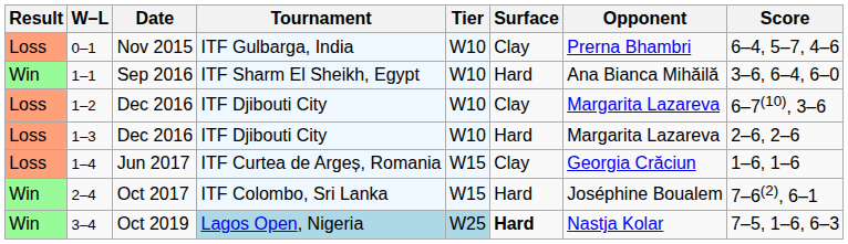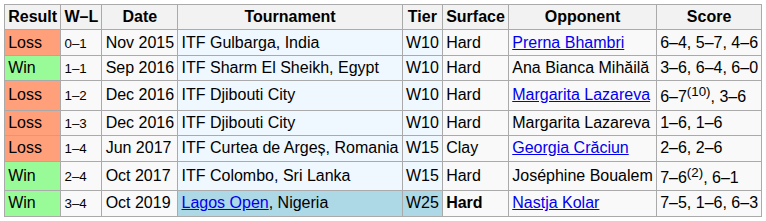 <table class="wikitable sortable">
 <tr>
 <th>Result</th>
 <th class=unsortable>W–L</th>
 <th>Date</th>
 <th>Tournament</th>
 <th>Tier</th>
 <th>Surface</th>
 <th>Opponent</th>
 <th class=unsortable>Score</th>
 </tr>
 <tr>
 <td bgcolor="FFA07A">Loss</td>
 <td><small>0–1</small></td>
 <td>Nov 2015</td>
 <td style="background:#f0f8ff;">ITF Gulbarga, India</td>
 <td style="background:#f0f8ff;">W10</td>
-<td>Clay</td>
+<td>Hard</td>
 <td> <a href='#'>Prerna Bhambri</a></td>
 <td>6–4, 5–7, 4–6</td>
 </tr>
 <tr>
 <td style="background:#98fb98;">Win</td>
 <td><small>1–1</small></td>
 <td>Sep 2016</td>
 <td style="background:#f0f8ff;">ITF Sharm El Sheikh, Egypt</td>
 <td style="background:#f0f8ff;">W10</td>
 <td>Hard</td>
 <td> Ana Bianca Mihăilă</td>
 <td>3–6, 6–4, 6–0</td>
 </tr>
 <tr>
 <td bgcolor="FFA07A">Loss</td>
 <td><small>1–2</small></td>
 <td>Dec 2016</td>
 <td style="background:#f0f8ff;">ITF Djibouti City</td>
 <td style="background:#f0f8ff;">W10</td>
-<td>Clay</td>
+<td>Hard</td>
 <td> <a href='#'>Margarita Lazareva</a></td>
 <td>6–7<sup>(10)</sup>, 3–6</td>
 </tr>
 <tr>
 <td bgcolor="FFA07A">Loss</td>
 <td><small>1–3</small></td>
 <td>Dec 2016</td>
 <td style="background:#f0f8ff;">ITF Djibouti City</td>
 <td style="background:#f0f8ff;">W10</td>
 <td>Hard</td>
 <td> Margarita Lazareva</td>
-<td>2–6, 2–6</td>
+<td>1–6, 1–6</td>
 </tr>
 <tr>
 <td bgcolor="FFA07A">Loss</td>
 <td><small>1–4</small></td>
 <td>Jun 2017</td>
 <td style="background:#f0f8ff;">ITF Curtea de Argeș, Romania</td>
 <td style="background:#f0f8ff;">W15</td>
 <td>Clay</td>
 <td> <a href='#'>Georgia Crăciun</a></td>
-<td>1–6, 1–6</td>
+<td>2–6, 2–6</td>
 </tr>
 <tr>
 <td style="background:#98fb98;">Win</td>
 <td><small>2–4</small></td>
 <td>Oct 2017</td>
 <td style="background:#f0f8ff;">ITF Colombo, Sri Lanka</td>
 <td style="background:#f0f8ff;">W15</td>
 <td>Hard</td>
 <td> Joséphine Boualem</td>
 <td>7–6<sup>(2)</sup>, 6–1</td>
 </tr>
 <tr>
 <td style="background:#98fb98;">Win</td>
 <td><small>3–4</small></td>
 <td>Oct 2019</td>
 <td style="background:lightblue;"><a href='#'>Lagos Open</a>, Nigeria</td>
 <td style="background:lightblue;">W25</td>
 <td><strong>Hard</strong></td>
 <td> <a href='#'>Nastja Kolar</a></td>
 <td>7–5, 1–6, 6–3</td>
 </tr>
 </table>
